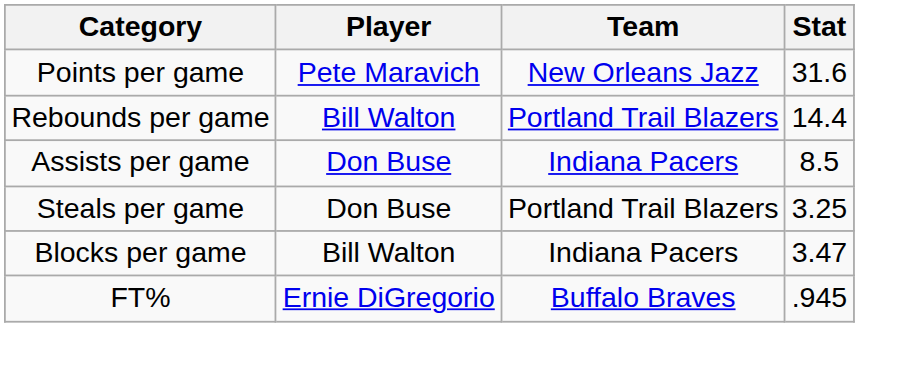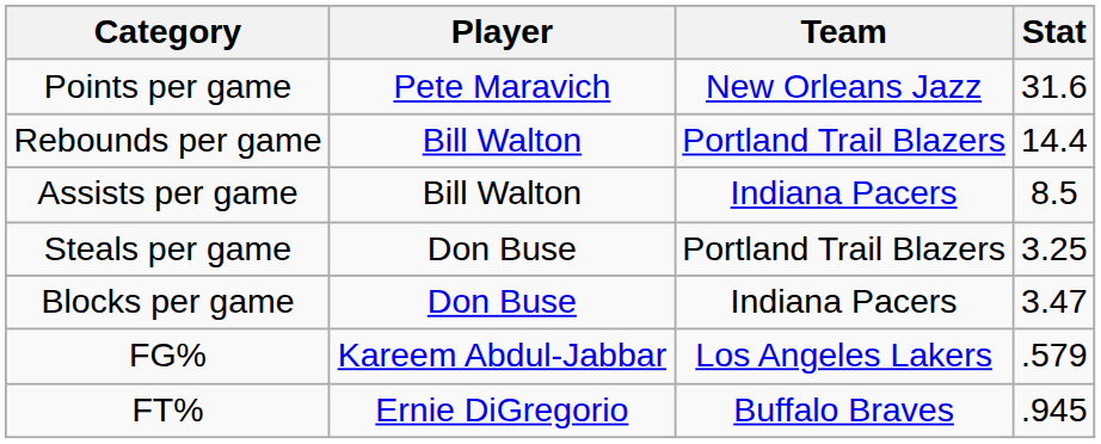 <table class="wikitable" style="text-align:center">
 <tr>
 <th>Category</th>
 <th>Player</th>
 <th>Team</th>
 <th>Stat</th>
 </tr>
 <tr>
 <td>Points per game</td>
 <td><a href='#'>Pete Maravich</a></td>
 <td><a href='#'>New Orleans Jazz</a></td>
 <td>31.6</td>
 </tr>
 <tr>
 <td>Rebounds per game</td>
 <td><a href='#'>Bill Walton</a></td>
 <td><a href='#'>Portland Trail Blazers</a></td>
 <td>14.4</td>
 </tr>
 <tr>
 <td>Assists per game</td>
-<td><a href='#'>Don Buse</a></td>
+<td>Bill Walton</td>
 <td><a href='#'>Indiana Pacers</a></td>
 <td>8.5</td>
 </tr>
 <tr>
 <td>Steals per game</td>
 <td>Don Buse</td>
 <td>Portland Trail Blazers</td>
 <td>3.25</td>
 </tr>
 <tr>
 <td>Blocks per game</td>
-<td>Bill Walton</td>
+<td><a href='#'>Don Buse</a></td>
 <td>Indiana Pacers</td>
 <td>3.47</td>
+</tr>
+<tr>
+<td>FG%</td>
+<td><a href='#'>Kareem Abdul-Jabbar</a></td>
+<td><a href='#'>Los Angeles Lakers</a></td>
+<td>.579</td>
 </tr>
 <tr>
 <td>FT%</td>
 <td><a href='#'>Ernie DiGregorio</a></td>
 <td><a href='#'>Buffalo Braves</a></td>
 <td>.945</td>
 </tr>
 </table>
